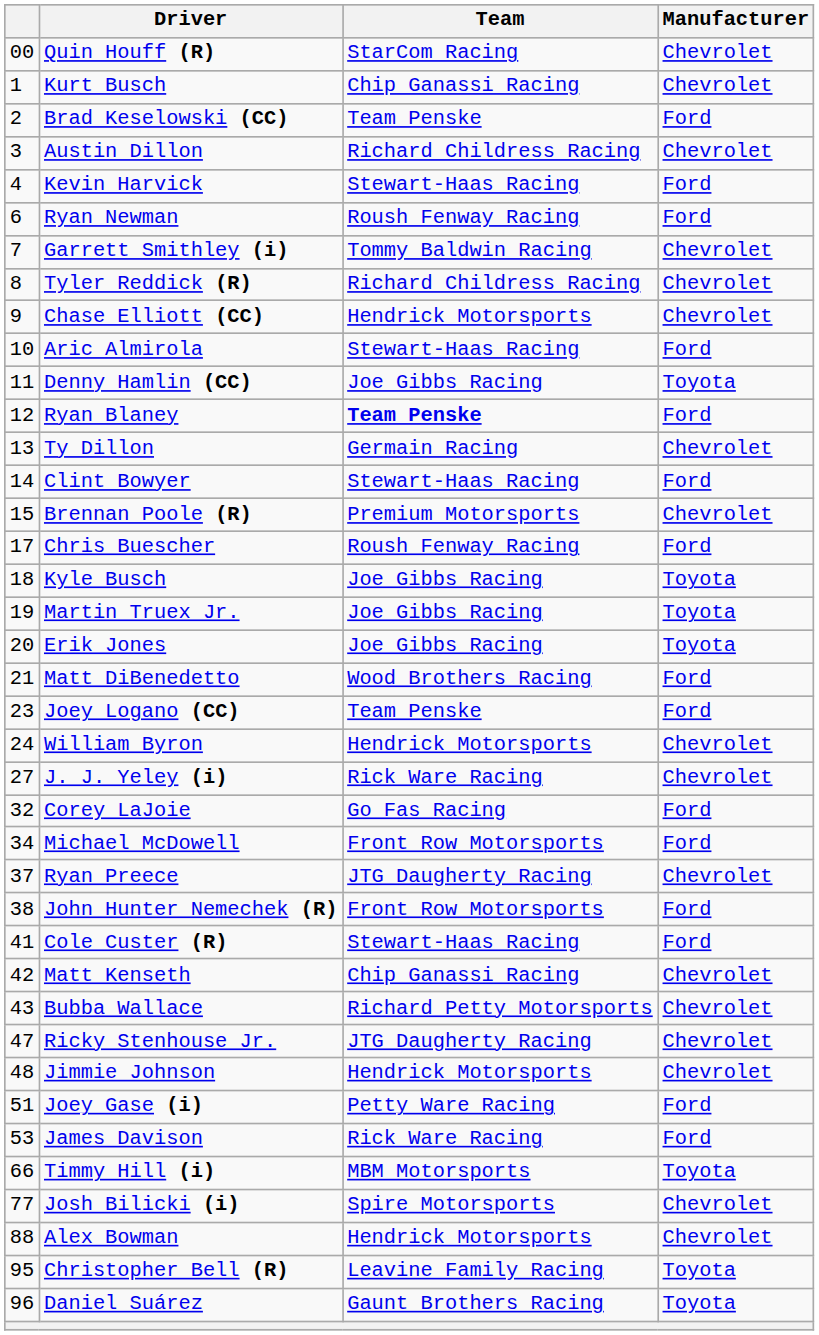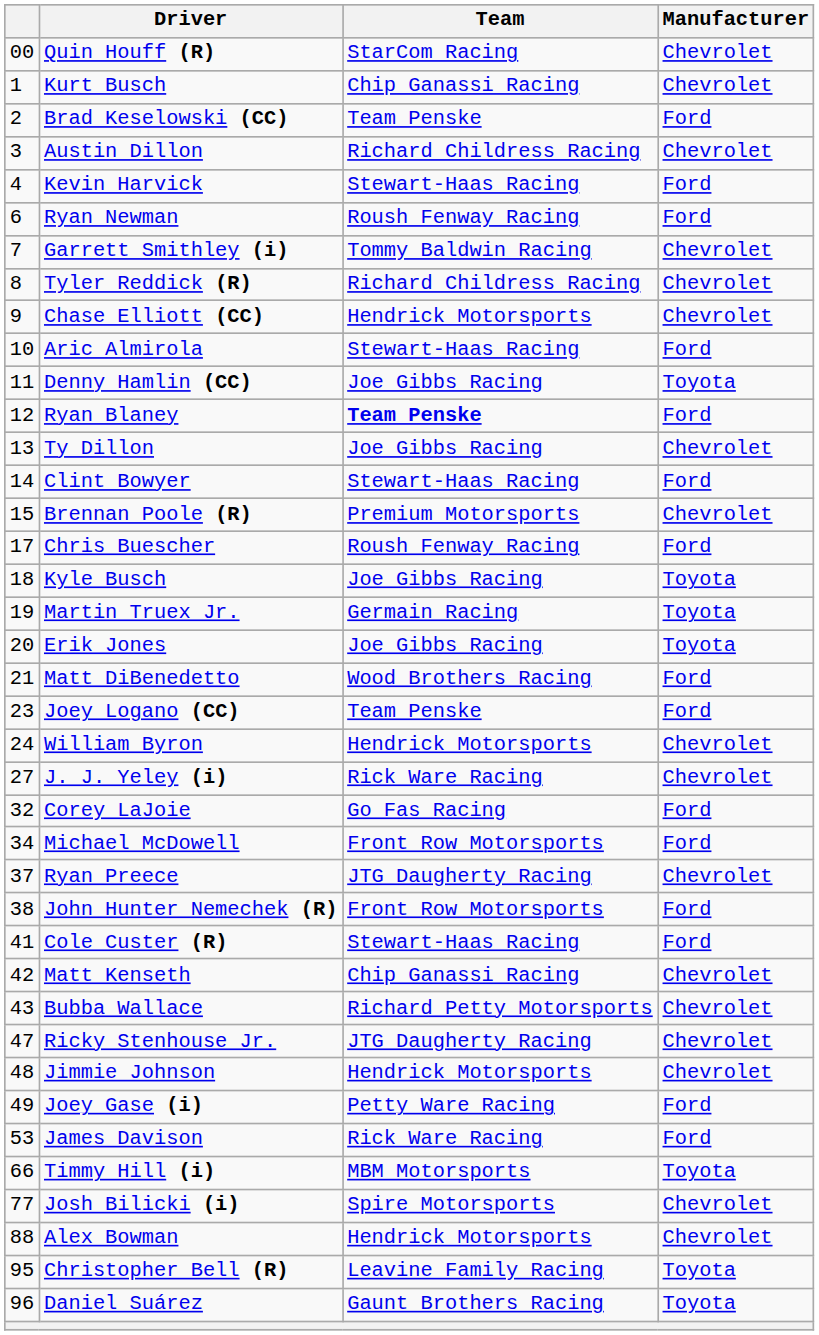 <table class="wikitable" style="font-size:95%">
 <tr>
 <th></th>
 <th>Driver</th>
 <th>Team</th>
 <th>Manufacturer</th>
 </tr>
 <tr>
 <td>00</td>
 <td><a href='#'>Quin Houff</a> <strong>(R)</strong></td>
 <td><a href='#'>StarCom Racing</a></td>
 <td><a href='#'>Chevrolet</a></td>
 </tr>
 <tr>
 <td>1</td>
 <td><a href='#'>Kurt Busch</a></td>
 <td><a href='#'>Chip Ganassi Racing</a></td>
 <td><a href='#'>Chevrolet</a></td>
 </tr>
 <tr>
 <td>2</td>
 <td><a href='#'>Brad Keselowski</a> <strong>(CC)</strong></td>
 <td><a href='#'>Team Penske</a></td>
 <td><a href='#'>Ford</a></td>
 </tr>
 <tr>
 <td>3</td>
 <td><a href='#'>Austin Dillon</a></td>
 <td><a href='#'>Richard Childress Racing</a></td>
 <td><a href='#'>Chevrolet</a></td>
 </tr>
 <tr>
 <td>4</td>
 <td><a href='#'>Kevin Harvick</a></td>
 <td><a href='#'>Stewart-Haas Racing</a></td>
 <td><a href='#'>Ford</a></td>
 </tr>
 <tr>
 <td>6</td>
 <td><a href='#'>Ryan Newman</a></td>
 <td><a href='#'>Roush Fenway Racing</a></td>
 <td><a href='#'>Ford</a></td>
 </tr>
 <tr>
 <td>7</td>
 <td><a href='#'>Garrett Smithley</a> <strong>(i)</strong></td>
 <td><a href='#'>Tommy Baldwin Racing</a></td>
 <td><a href='#'>Chevrolet</a></td>
 </tr>
 <tr>
 <td>8</td>
 <td><a href='#'>Tyler Reddick</a> <strong>(R)</strong></td>
 <td><a href='#'>Richard Childress Racing</a></td>
 <td><a href='#'>Chevrolet</a></td>
 </tr>
 <tr>
 <td>9</td>
 <td><a href='#'>Chase Elliott</a> <strong>(CC)</strong></td>
 <td><a href='#'>Hendrick Motorsports</a></td>
 <td><a href='#'>Chevrolet</a></td>
 </tr>
 <tr>
 <td>10</td>
 <td><a href='#'>Aric Almirola</a></td>
 <td><a href='#'>Stewart-Haas Racing</a></td>
 <td><a href='#'>Ford</a></td>
 </tr>
 <tr>
 <td>11</td>
 <td><a href='#'>Denny Hamlin</a> <strong>(CC)</strong></td>
 <td><a href='#'>Joe Gibbs Racing</a></td>
 <td><a href='#'>Toyota</a></td>
 </tr>
 <tr>
 <td>12</td>
 <td><a href='#'>Ryan Blaney</a></td>
 <td><strong><a href='#'>Team Penske</a></strong></td>
 <td><a href='#'>Ford</a></td>
 </tr>
 <tr>
 <td>13</td>
 <td><a href='#'>Ty Dillon</a></td>
-<td><a href='#'>Germain Racing</a></td>
+<td><a href='#'>Joe Gibbs Racing</a></td>
 <td><a href='#'>Chevrolet</a></td>
 </tr>
 <tr>
 <td>14</td>
 <td><a href='#'>Clint Bowyer</a></td>
 <td><a href='#'>Stewart-Haas Racing</a></td>
 <td><a href='#'>Ford</a></td>
 </tr>
 <tr>
 <td>15</td>
 <td><a href='#'>Brennan Poole</a> <strong>(R)</strong></td>
 <td><a href='#'>Premium Motorsports</a></td>
 <td><a href='#'>Chevrolet</a></td>
 </tr>
 <tr>
 <td>17</td>
 <td><a href='#'>Chris Buescher</a></td>
 <td><a href='#'>Roush Fenway Racing</a></td>
 <td><a href='#'>Ford</a></td>
 </tr>
 <tr>
 <td>18</td>
 <td><a href='#'>Kyle Busch</a></td>
 <td><a href='#'>Joe Gibbs Racing</a></td>
 <td><a href='#'>Toyota</a></td>
 </tr>
 <tr>
 <td>19</td>
 <td><a href='#'>Martin Truex Jr.</a></td>
-<td><a href='#'>Joe Gibbs Racing</a></td>
+<td><a href='#'>Germain Racing</a></td>
 <td><a href='#'>Toyota</a></td>
 </tr>
 <tr>
 <td>20</td>
 <td><a href='#'>Erik Jones</a></td>
 <td><a href='#'>Joe Gibbs Racing</a></td>
 <td><a href='#'>Toyota</a></td>
 </tr>
 <tr>
 <td>21</td>
 <td><a href='#'>Matt DiBenedetto</a></td>
 <td><a href='#'>Wood Brothers Racing</a></td>
 <td><a href='#'>Ford</a></td>
 </tr>
 <tr>
 <td>23</td>
 <td><a href='#'>Joey Logano</a> <strong>(CC)</strong></td>
 <td><a href='#'>Team Penske</a></td>
 <td><a href='#'>Ford</a></td>
 </tr>
 <tr>
 <td>24</td>
 <td><a href='#'>William Byron</a></td>
 <td><a href='#'>Hendrick Motorsports</a></td>
 <td><a href='#'>Chevrolet</a></td>
 </tr>
 <tr>
 <td>27</td>
 <td><a href='#'>J. J. Yeley</a> <strong>(i)</strong></td>
 <td><a href='#'>Rick Ware Racing</a></td>
 <td><a href='#'>Chevrolet</a></td>
 </tr>
 <tr>
 <td>32</td>
 <td><a href='#'>Corey LaJoie</a></td>
 <td><a href='#'>Go Fas Racing</a></td>
 <td><a href='#'>Ford</a></td>
 </tr>
 <tr>
 <td>34</td>
 <td><a href='#'>Michael McDowell</a></td>
 <td><a href='#'>Front Row Motorsports</a></td>
 <td><a href='#'>Ford</a></td>
 </tr>
 <tr>
 <td>37</td>
 <td><a href='#'>Ryan Preece</a></td>
 <td><a href='#'>JTG Daugherty Racing</a></td>
 <td><a href='#'>Chevrolet</a></td>
 </tr>
 <tr>
 <td>38</td>
 <td><a href='#'>John Hunter Nemechek</a> <strong>(R)</strong></td>
 <td><a href='#'>Front Row Motorsports</a></td>
 <td><a href='#'>Ford</a></td>
 </tr>
 <tr>
 <td>41</td>
 <td><a href='#'>Cole Custer</a> <strong>(R)</strong></td>
 <td><a href='#'>Stewart-Haas Racing</a></td>
 <td><a href='#'>Ford</a></td>
 </tr>
 <tr>
 <td>42</td>
 <td><a href='#'>Matt Kenseth</a></td>
 <td><a href='#'>Chip Ganassi Racing</a></td>
 <td><a href='#'>Chevrolet</a></td>
 </tr>
 <tr>
 <td>43</td>
 <td><a href='#'>Bubba Wallace</a></td>
 <td><a href='#'>Richard Petty Motorsports</a></td>
 <td><a href='#'>Chevrolet</a></td>
 </tr>
 <tr>
 <td>47</td>
 <td><a href='#'>Ricky Stenhouse Jr.</a></td>
 <td><a href='#'>JTG Daugherty Racing</a></td>
 <td><a href='#'>Chevrolet</a></td>
 </tr>
 <tr>
 <td>48</td>
 <td><a href='#'>Jimmie Johnson</a></td>
 <td><a href='#'>Hendrick Motorsports</a></td>
 <td><a href='#'>Chevrolet</a></td>
 </tr>
 <tr>
-<td>51</td>
+<td>49</td>
 <td><a href='#'>Joey Gase</a> <strong>(i)</strong></td>
 <td><a href='#'>Petty Ware Racing</a></td>
 <td><a href='#'>Ford</a></td>
 </tr>
 <tr>
 <td>53</td>
 <td><a href='#'>James Davison</a></td>
 <td><a href='#'>Rick Ware Racing</a></td>
 <td><a href='#'>Ford</a></td>
 </tr>
 <tr>
 <td>66</td>
 <td><a href='#'>Timmy Hill</a> <strong>(i)</strong></td>
 <td><a href='#'>MBM Motorsports</a></td>
 <td><a href='#'>Toyota</a></td>
 </tr>
 <tr>
 <td>77</td>
 <td><a href='#'>Josh Bilicki</a> <strong>(i)</strong></td>
 <td><a href='#'>Spire Motorsports</a></td>
 <td><a href='#'>Chevrolet</a></td>
 </tr>
 <tr>
 <td>88</td>
 <td><a href='#'>Alex Bowman</a></td>
 <td><a href='#'>Hendrick Motorsports</a></td>
 <td><a href='#'>Chevrolet</a></td>
 </tr>
 <tr>
 <td>95</td>
 <td><a href='#'>Christopher Bell</a> <strong>(R)</strong></td>
 <td><a href='#'>Leavine Family Racing</a></td>
 <td><a href='#'>Toyota</a></td>
 </tr>
 <tr>
 <td>96</td>
 <td><a href='#'>Daniel Suárez</a></td>
 <td><a href='#'>Gaunt Brothers Racing</a></td>
 <td><a href='#'>Toyota</a></td>
 </tr>
 <tr>
 <th colspan="4"></th>
 </tr>
 </table>
